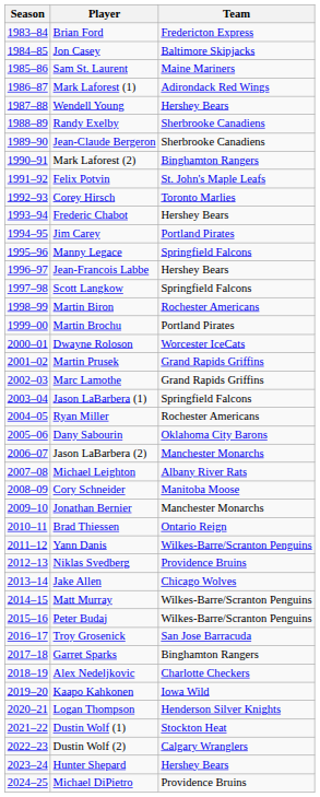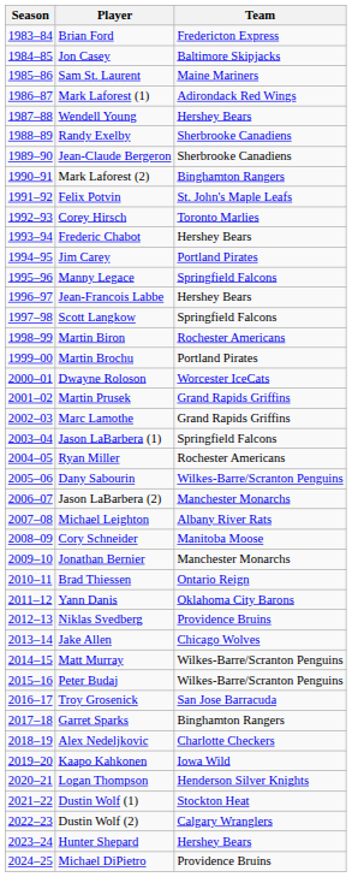 <table class="wikitable sortable">
 <tr>
 <th>Season</th>
 <th>Player</th>
 <th>Team</th>
 </tr>
 <tr>
 <td><a href='#'>1983–84</a></td>
 <td><a href='#'>Brian Ford</a></td>
 <td><a href='#'>Fredericton Express</a></td>
 </tr>
 <tr>
 <td><a href='#'>1984–85</a></td>
 <td><a href='#'>Jon Casey</a></td>
 <td><a href='#'>Baltimore Skipjacks</a></td>
 </tr>
 <tr>
 <td><a href='#'>1985–86</a></td>
 <td><a href='#'>Sam St. Laurent</a></td>
 <td><a href='#'>Maine Mariners</a></td>
 </tr>
 <tr>
 <td><a href='#'>1986–87</a></td>
 <td><a href='#'>Mark Laforest</a> (1)</td>
 <td><a href='#'>Adirondack Red Wings</a></td>
 </tr>
 <tr>
 <td><a href='#'>1987–88</a></td>
 <td><a href='#'>Wendell Young</a></td>
 <td><a href='#'>Hershey Bears</a></td>
 </tr>
 <tr>
 <td><a href='#'>1988–89</a></td>
 <td><a href='#'>Randy Exelby</a></td>
 <td><a href='#'>Sherbrooke Canadiens</a></td>
 </tr>
 <tr>
 <td><a href='#'>1989–90</a></td>
 <td><a href='#'>Jean-Claude Bergeron</a></td>
 <td>Sherbrooke Canadiens</td>
 </tr>
 <tr>
 <td><a href='#'>1990–91</a></td>
 <td>Mark Laforest (2)</td>
 <td><a href='#'>Binghamton Rangers</a></td>
 </tr>
 <tr>
 <td><a href='#'>1991–92</a></td>
 <td><a href='#'>Felix Potvin</a></td>
 <td><a href='#'>St. John's Maple Leafs</a></td>
 </tr>
 <tr>
 <td><a href='#'>1992–93</a></td>
 <td><a href='#'>Corey Hirsch</a></td>
 <td><a href='#'>Toronto Marlies</a></td>
 </tr>
 <tr>
 <td><a href='#'>1993–94</a></td>
 <td><a href='#'>Frederic Chabot</a></td>
 <td>Hershey Bears</td>
 </tr>
 <tr>
 <td><a href='#'>1994–95</a></td>
 <td><a href='#'>Jim Carey</a></td>
 <td><a href='#'>Portland Pirates</a></td>
 </tr>
 <tr>
 <td><a href='#'>1995–96</a></td>
 <td><a href='#'>Manny Legace</a></td>
 <td><a href='#'>Springfield Falcons</a></td>
 </tr>
 <tr>
 <td><a href='#'>1996–97</a></td>
 <td><a href='#'>Jean-Francois Labbe</a></td>
 <td>Hershey Bears</td>
 </tr>
 <tr>
 <td><a href='#'>1997–98</a></td>
 <td><a href='#'>Scott Langkow</a></td>
 <td>Springfield Falcons</td>
 </tr>
 <tr>
 <td><a href='#'>1998–99</a></td>
 <td><a href='#'>Martin Biron</a></td>
 <td><a href='#'>Rochester Americans</a></td>
 </tr>
 <tr>
 <td><a href='#'>1999–00</a></td>
 <td><a href='#'>Martin Brochu</a></td>
 <td>Portland Pirates</td>
 </tr>
 <tr>
 <td><a href='#'>2000–01</a></td>
 <td><a href='#'>Dwayne Roloson</a></td>
 <td><a href='#'>Worcester IceCats</a></td>
 </tr>
 <tr>
 <td><a href='#'>2001–02</a></td>
 <td><a href='#'>Martin Prusek</a></td>
 <td><a href='#'>Grand Rapids Griffins</a></td>
 </tr>
 <tr>
 <td><a href='#'>2002–03</a></td>
 <td><a href='#'>Marc Lamothe</a></td>
 <td>Grand Rapids Griffins</td>
 </tr>
 <tr>
 <td><a href='#'>2003–04</a></td>
 <td><a href='#'>Jason LaBarbera</a> (1)</td>
 <td>Springfield Falcons</td>
 </tr>
 <tr>
 <td><a href='#'>2004–05</a></td>
 <td><a href='#'>Ryan Miller</a></td>
 <td>Rochester Americans</td>
 </tr>
 <tr>
 <td><a href='#'>2005–06</a></td>
 <td><a href='#'>Dany Sabourin</a></td>
-<td><a href='#'>Oklahoma City Barons</a></td>
+<td><a href='#'>Wilkes-Barre/Scranton Penguins</a></td>
 </tr>
 <tr>
 <td><a href='#'>2006–07</a></td>
 <td>Jason LaBarbera (2)</td>
 <td><a href='#'>Manchester Monarchs</a></td>
 </tr>
 <tr>
 <td><a href='#'>2007–08</a></td>
 <td><a href='#'>Michael Leighton</a></td>
 <td><a href='#'>Albany River Rats</a></td>
 </tr>
 <tr>
 <td><a href='#'>2008–09</a></td>
 <td><a href='#'>Cory Schneider</a></td>
 <td><a href='#'>Manitoba Moose</a></td>
 </tr>
 <tr>
 <td><a href='#'>2009–10</a></td>
 <td><a href='#'>Jonathan Bernier</a></td>
 <td>Manchester Monarchs</td>
 </tr>
 <tr>
 <td><a href='#'>2010–11</a></td>
 <td><a href='#'>Brad Thiessen</a></td>
 <td><a href='#'>Ontario Reign</a></td>
 </tr>
 <tr>
 <td><a href='#'>2011–12</a></td>
 <td><a href='#'>Yann Danis</a></td>
-<td><a href='#'>Wilkes-Barre/Scranton Penguins</a></td>
+<td><a href='#'>Oklahoma City Barons</a></td>
 </tr>
 <tr>
 <td><a href='#'>2012–13</a></td>
 <td><a href='#'>Niklas Svedberg</a></td>
 <td><a href='#'>Providence Bruins</a></td>
 </tr>
 <tr>
 <td><a href='#'>2013–14</a></td>
 <td><a href='#'>Jake Allen</a></td>
 <td><a href='#'>Chicago Wolves</a></td>
 </tr>
 <tr>
 <td><a href='#'>2014–15</a></td>
 <td><a href='#'>Matt Murray</a></td>
 <td>Wilkes-Barre/Scranton Penguins</td>
 </tr>
 <tr>
 <td><a href='#'>2015–16</a></td>
 <td><a href='#'>Peter Budaj</a></td>
 <td>Wilkes-Barre/Scranton Penguins</td>
 </tr>
 <tr>
 <td><a href='#'>2016–17</a></td>
 <td><a href='#'>Troy Grosenick</a></td>
 <td><a href='#'>San Jose Barracuda</a></td>
 </tr>
 <tr>
 <td><a href='#'>2017–18</a></td>
 <td><a href='#'>Garret Sparks</a></td>
 <td>Binghamton Rangers</td>
 </tr>
 <tr>
 <td><a href='#'>2018–19</a></td>
 <td><a href='#'>Alex Nedeljkovic</a></td>
 <td><a href='#'>Charlotte Checkers</a></td>
 </tr>
 <tr>
 <td><a href='#'>2019–20</a></td>
 <td><a href='#'>Kaapo Kahkonen</a></td>
 <td><a href='#'>Iowa Wild</a></td>
 </tr>
 <tr>
 <td><a href='#'>2020–21</a></td>
 <td><a href='#'>Logan Thompson</a></td>
 <td><a href='#'>Henderson Silver Knights</a></td>
 </tr>
 <tr>
 <td><a href='#'>2021–22</a></td>
 <td><a href='#'>Dustin Wolf</a> (1)</td>
 <td><a href='#'>Stockton Heat</a></td>
 </tr>
 <tr>
 <td><a href='#'>2022–23</a></td>
 <td>Dustin Wolf (2)</td>
 <td><a href='#'>Calgary Wranglers</a></td>
 </tr>
 <tr>
 <td><a href='#'>2023–24</a></td>
 <td><a href='#'>Hunter Shepard</a></td>
 <td><a href='#'>Hershey Bears</a></td>
 </tr>
 <tr>
 <td><a href='#'>2024–25</a></td>
 <td><a href='#'>Michael DiPietro</a></td>
 <td>Providence Bruins</td>
 </tr>
 </table>
